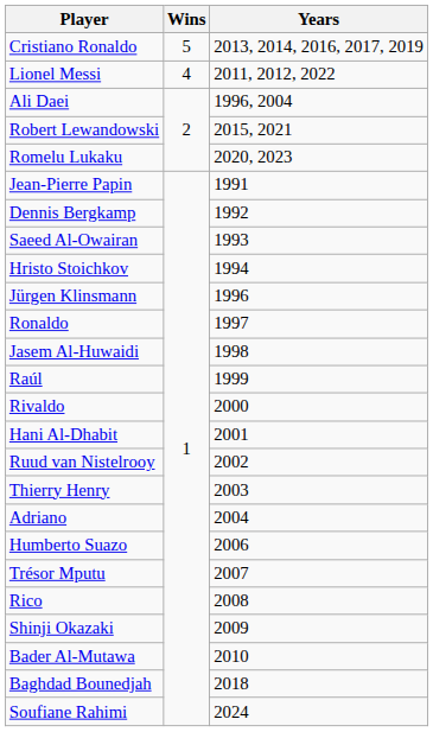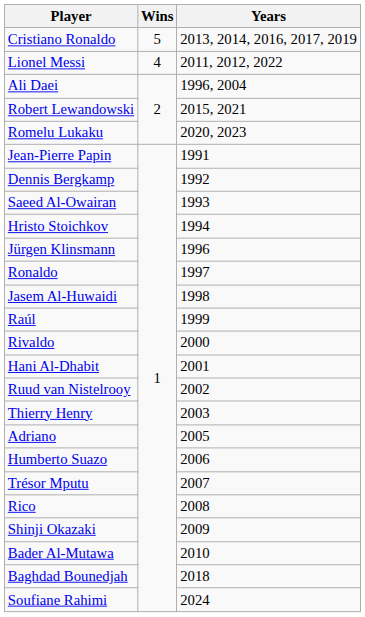 <table class="wikitable sortable">
 <tr>
 <th>Player</th>
 <th>Wins</th>
 <th>Years</th>
 </tr>
 <tr>
 <td> <a href='#'>Cristiano Ronaldo</a></td>
 <td align="center">5</td>
 <td>2013, 2014, 2016, 2017, 2019</td>
 </tr>
 <tr>
 <td> <a href='#'>Lionel Messi</a></td>
 <td align="center">4</td>
 <td>2011, 2012, 2022</td>
 </tr>
 <tr>
 <td> <a href='#'>Ali Daei</a></td>
 <td rowspan="3" align="center">2</td>
 <td>1996, 2004</td>
 </tr>
 <tr>
 <td> <a href='#'>Robert Lewandowski</a></td>
 <td>2015, 2021</td>
 </tr>
 <tr>
 <td> <a href='#'>Romelu Lukaku</a></td>
 <td>2020, 2023</td>
 </tr>
 <tr>
 <td> <a href='#'>Jean-Pierre Papin</a></td>
 <td rowspan="20" align="center">1</td>
 <td>1991</td>
 </tr>
 <tr>
 <td> <a href='#'>Dennis Bergkamp</a></td>
 <td>1992</td>
 </tr>
 <tr>
 <td> <a href='#'>Saeed Al-Owairan</a></td>
 <td>1993</td>
 </tr>
 <tr>
 <td> <a href='#'>Hristo Stoichkov</a></td>
 <td>1994</td>
 </tr>
 <tr>
 <td> <a href='#'>Jürgen Klinsmann</a></td>
 <td>1996</td>
 </tr>
 <tr>
 <td> <a href='#'>Ronaldo</a></td>
 <td>1997</td>
 </tr>
 <tr>
 <td> <a href='#'>Jasem Al-Huwaidi</a></td>
 <td>1998</td>
 </tr>
 <tr>
 <td> <a href='#'>Raúl</a></td>
 <td>1999</td>
 </tr>
 <tr>
 <td> <a href='#'>Rivaldo</a></td>
 <td>2000</td>
 </tr>
 <tr>
 <td> <a href='#'>Hani Al-Dhabit</a></td>
 <td>2001</td>
 </tr>
 <tr>
 <td> <a href='#'>Ruud van Nistelrooy</a></td>
 <td>2002</td>
 </tr>
 <tr>
 <td> <a href='#'>Thierry Henry</a></td>
 <td>2003</td>
 </tr>
 <tr>
 <td> <a href='#'>Adriano</a></td>
-<td>2004</td>
+<td>2005</td>
 </tr>
 <tr>
 <td> <a href='#'>Humberto Suazo</a></td>
 <td>2006</td>
 </tr>
 <tr>
 <td> <a href='#'>Trésor Mputu</a></td>
 <td>2007</td>
 </tr>
 <tr>
 <td> <a href='#'>Rico</a></td>
 <td>2008</td>
 </tr>
 <tr>
 <td> <a href='#'>Shinji Okazaki</a></td>
 <td>2009</td>
 </tr>
 <tr>
 <td> <a href='#'>Bader Al-Mutawa</a></td>
 <td>2010</td>
 </tr>
 <tr>
 <td> <a href='#'>Baghdad Bounedjah</a></td>
 <td>2018</td>
 </tr>
 <tr>
 <td> <a href='#'>Soufiane Rahimi</a></td>
 <td>2024</td>
 </tr>
 </table>
